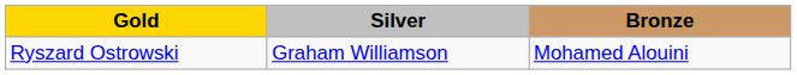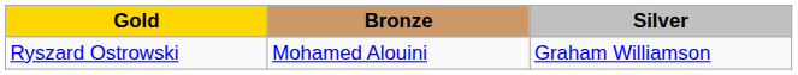 <table class="wikitable" style="text-align:left">
 <tr align="center">
 <td width=200 bgcolor=gold><strong>Gold</strong></td>
+<td width=200 bgcolor=CC9966><strong>Bronze</strong></td>
 <td width=200 bgcolor=silver><strong>Silver</strong></td>
-<td width=200 bgcolor=CC9966><strong>Bronze</strong></td>
 </tr>
 <tr>
 <td><a href='#'>Ryszard Ostrowski</a><br><em></em></td>
+<td><a href='#'>Mohamed Alouini</a><br><em></em></td>
 <td><a href='#'>Graham Williamson</a><br><em></em></td>
-<td><a href='#'>Mohamed Alouini</a><br><em></em></td>
 </tr>
 </table>
